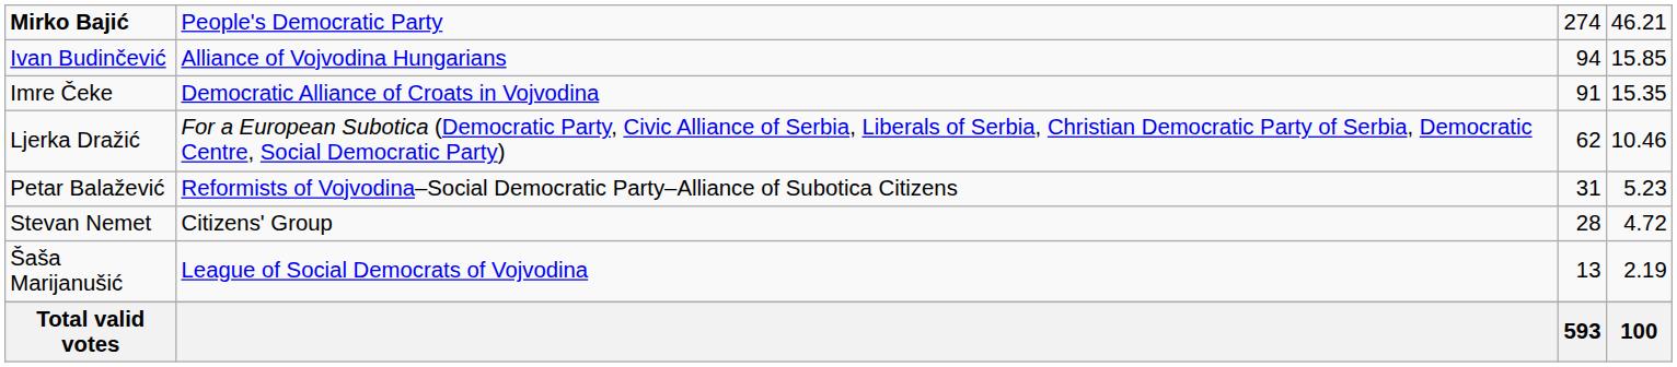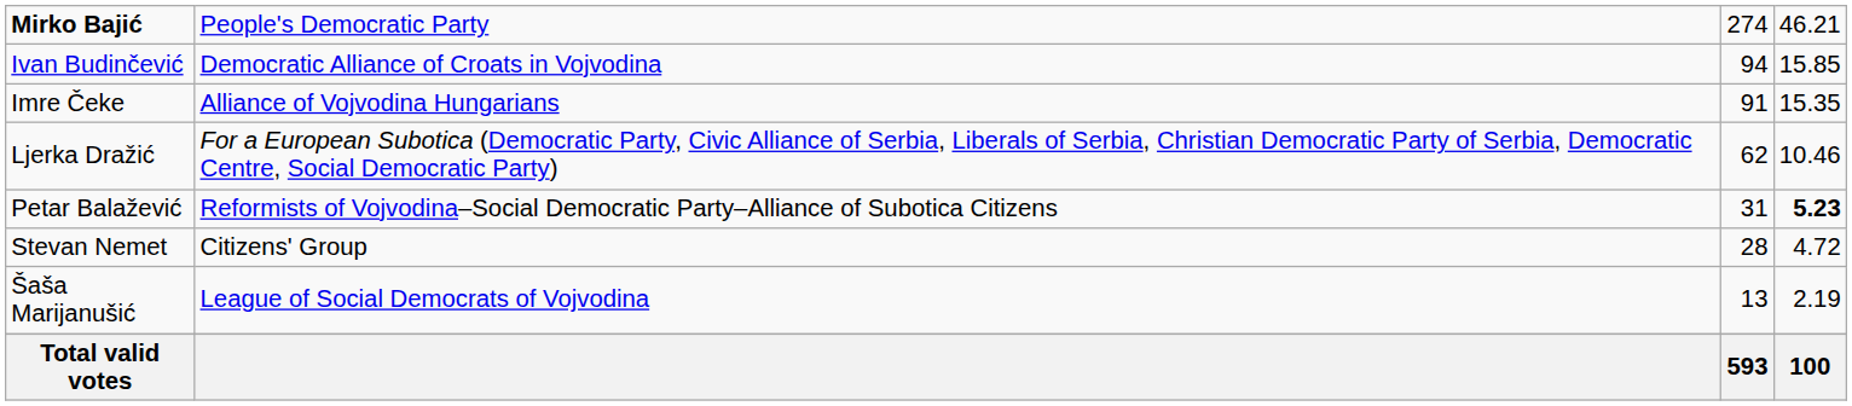 <table style="width:1200px;" class="wikitable">
 <tr>
 <td align="left"><strong>Mirko Bajić</strong></td>
 <td align="left"><a href='#'>People's Democratic Party</a></td>
 <td align="right">274</td>
 <td align="right">46.21</td>
 </tr>
 <tr>
 <td align="left"><a href='#'>Ivan Budinčević</a></td>
-<td align="left"><a href='#'>Alliance of Vojvodina Hungarians</a></td>
+<td align="left"><a href='#'>Democratic Alliance of Croats in Vojvodina</a></td>
 <td align="right">94</td>
 <td align="right">15.85</td>
 </tr>
 <tr>
 <td align="left">Imre Čeke</td>
-<td align="left"><a href='#'>Democratic Alliance of Croats in Vojvodina</a></td>
+<td align="left"><a href='#'>Alliance of Vojvodina Hungarians</a></td>
 <td align="right">91</td>
 <td align="right">15.35</td>
 </tr>
 <tr>
 <td align="left">Ljerka Dražić</td>
 <td align="left"><em>For a European Subotica</em> (<a href='#'>Democratic Party</a>, <a href='#'>Civic Alliance of Serbia</a>, <a href='#'>Liberals of Serbia</a>, <a href='#'>Christian Democratic Party of Serbia</a>, <a href='#'>Democratic Centre</a>, <a href='#'>Social Democratic Party</a>)</td>
 <td align="right">62</td>
 <td align="right">10.46</td>
 </tr>
 <tr>
 <td align="left">Petar Balažević</td>
 <td align="left"><a href='#'>Reformists of Vojvodina</a>–Social Democratic Party–Alliance of Subotica Citizens</td>
 <td align="right">31</td>
-<td align="right">5.23</td>
+<td align="right"><strong>5.23</strong></td>
 </tr>
 <tr>
 <td align="left">Stevan Nemet</td>
 <td align="left">Citizens' Group</td>
 <td align="right">28</td>
 <td align="right">4.72</td>
 </tr>
 <tr>
 <td align="left">Šaša Marijanušić</td>
 <td align="left"><a href='#'>League of Social Democrats of Vojvodina</a></td>
 <td align="right">13</td>
 <td align="right">2.19</td>
 </tr>
 <tr>
 </tr>
 <tr>
 <th align="left">Total valid votes</th>
 <th align="left"></th>
 <th align="right">593</th>
 <th align="right">100</th>
 </tr>
 </table>
